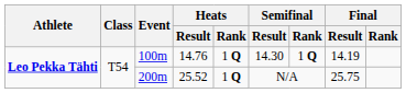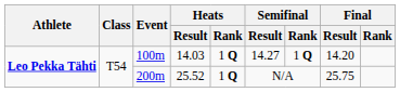 <table class=wikitable style="font-size:90%">
 <tr>
 <th rowspan="2">Athlete</th>
 <th rowspan="2">Class</th>
 <th rowspan="2">Event</th>
 <th colspan="2">Heats</th>
 <th colspan="2">Semifinal</th>
 <th colspan="3">Final</th>
 </tr>
 <tr>
 <th>Result</th>
 <th>Rank</th>
 <th>Result</th>
 <th>Rank</th>
 <th>Result</th>
 <th>Rank</th>
 </tr>
 <tr>
 <td rowspan="2"><strong><a href='#'>Leo Pekka Tähti</a></strong></td>
 <td rowspan="2" style="text-align:center;">T54</td>
 <td><a href='#'>100m</a></td>
-<td style="text-align:center;">14.76</td>
+<td style="text-align:center;">14.03</td>
 <td style="text-align:center;">1 <strong>Q</strong></td>
-<td style="text-align:center;">14.30</td>
+<td style="text-align:center;">14.27</td>
 <td style="text-align:center;">1 <strong>Q</strong></td>
-<td style="text-align:center;">14.19</td>
+<td style="text-align:center;">14.20</td>
 <td style="text-align:center;"></td>
 </tr>
 <tr>
 <td><a href='#'>200m</a></td>
 <td style="text-align:center;">25.52</td>
 <td style="text-align:center;">1 <strong>Q</strong></td>
 <td style="text-align:center;" colspan="2">N/A</td>
 <td style="text-align:center;">25.75</td>
 <td style="text-align:center;"></td>
 </tr>
 </table>
